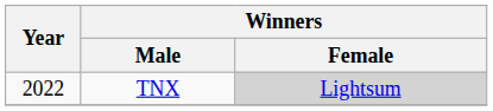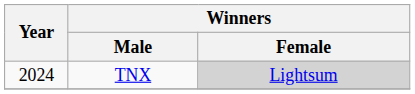 <table class="wikitable" style="text-align: center">
 <tr>
 <th width="50" rowspan="2">Year</th>
 <th width="300" colspan="2">Winners</th>
 </tr>
 <tr>
 <th>Male</th>
 <th>Female</th>
 </tr>
 <tr>
-<td>2022</td>
+<td>2024</td>
 <td><a href='#'>TNX</a></td>
 <td style="background: lightgrey;"><a href='#'>Lightsum</a></td>
 </tr>
 <tr>
 </tr>
 </table>
